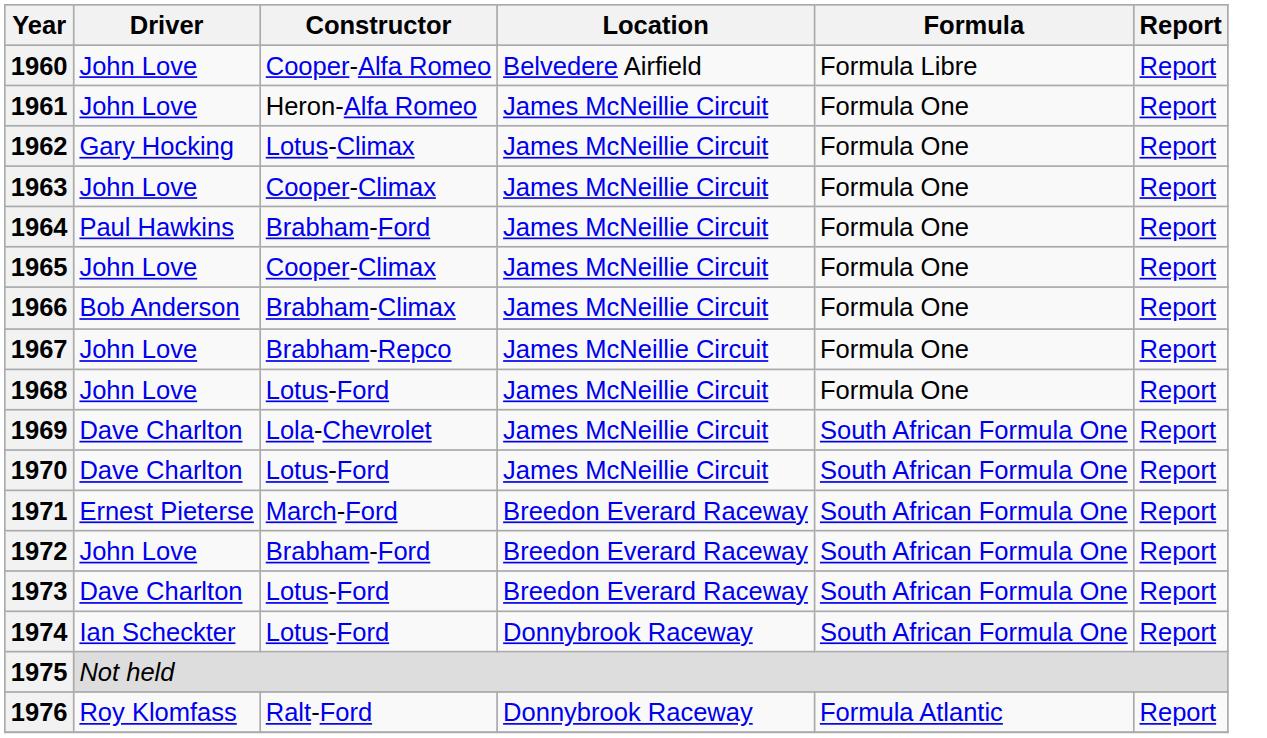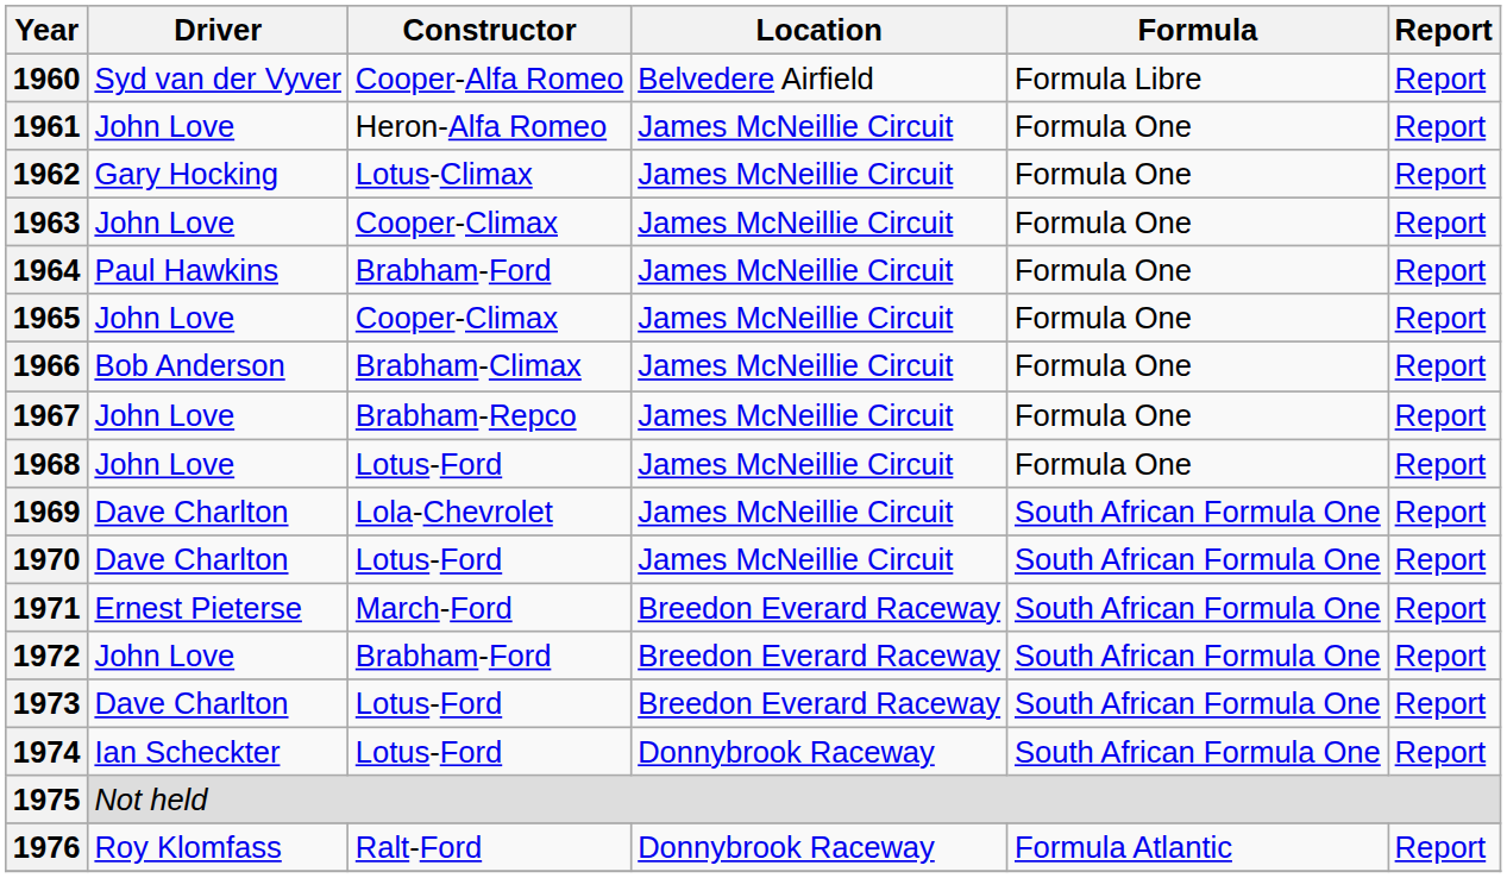 <table class="wikitable" style="font-size: 95%;">
 <tr>
 <th>Year</th>
 <th>Driver</th>
 <th>Constructor</th>
 <th>Location</th>
 <th>Formula</th>
 <th>Report</th>
 </tr>
 <tr>
 <th>1960</th>
-<td> <a href='#'>John Love</a></td>
+<td> <a href='#'>Syd van der Vyver</a></td>
 <td><a href='#'>Cooper</a>-<a href='#'>Alfa Romeo</a></td>
 <td><a href='#'>Belvedere</a> Airfield</td>
 <td>Formula Libre</td>
 <td><a href='#'>Report</a></td>
 </tr>
 <tr>
 <th>1961</th>
 <td> <a href='#'>John Love</a></td>
 <td>Heron-<a href='#'>Alfa Romeo</a></td>
 <td><a href='#'>James McNeillie Circuit</a></td>
 <td>Formula One</td>
 <td><a href='#'>Report</a></td>
 </tr>
 <tr>
 <th>1962</th>
 <td> <a href='#'>Gary Hocking</a></td>
 <td><a href='#'>Lotus</a>-<a href='#'>Climax</a></td>
 <td><a href='#'>James McNeillie Circuit</a></td>
 <td>Formula One</td>
 <td><a href='#'>Report</a></td>
 </tr>
 <tr>
 <th>1963</th>
 <td> <a href='#'>John Love</a></td>
 <td><a href='#'>Cooper</a>-<a href='#'>Climax</a></td>
 <td><a href='#'>James McNeillie Circuit</a></td>
 <td>Formula One</td>
 <td><a href='#'>Report</a></td>
 </tr>
 <tr>
 <th>1964</th>
 <td> <a href='#'>Paul Hawkins</a></td>
 <td><a href='#'>Brabham</a>-<a href='#'>Ford</a></td>
 <td><a href='#'>James McNeillie Circuit</a></td>
 <td>Formula One</td>
 <td><a href='#'>Report</a></td>
 </tr>
 <tr>
 <th>1965</th>
 <td> <a href='#'>John Love</a></td>
 <td><a href='#'>Cooper</a>-<a href='#'>Climax</a></td>
 <td><a href='#'>James McNeillie Circuit</a></td>
 <td>Formula One</td>
 <td><a href='#'>Report</a></td>
 </tr>
 <tr>
 <th>1966</th>
 <td> <a href='#'>Bob Anderson</a></td>
 <td><a href='#'>Brabham</a>-<a href='#'>Climax</a></td>
 <td><a href='#'>James McNeillie Circuit</a></td>
 <td>Formula One</td>
 <td><a href='#'>Report</a></td>
 </tr>
 <tr>
 <th>1967</th>
 <td> <a href='#'>John Love</a></td>
 <td><a href='#'>Brabham</a>-<a href='#'>Repco</a></td>
 <td><a href='#'>James McNeillie Circuit</a></td>
 <td>Formula One</td>
 <td><a href='#'>Report</a></td>
 </tr>
 <tr>
 <th>1968</th>
 <td> <a href='#'>John Love</a></td>
 <td><a href='#'>Lotus</a>-<a href='#'>Ford</a></td>
 <td><a href='#'>James McNeillie Circuit</a></td>
 <td>Formula One</td>
 <td><a href='#'>Report</a></td>
 </tr>
 <tr>
 <th>1969</th>
 <td> <a href='#'>Dave Charlton</a></td>
 <td><a href='#'>Lola</a>-<a href='#'>Chevrolet</a></td>
 <td><a href='#'>James McNeillie Circuit</a></td>
 <td><a href='#'>South African Formula One</a></td>
 <td><a href='#'>Report</a></td>
 </tr>
 <tr>
 <th>1970</th>
 <td> <a href='#'>Dave Charlton</a></td>
 <td><a href='#'>Lotus</a>-<a href='#'>Ford</a></td>
 <td><a href='#'>James McNeillie Circuit</a></td>
 <td><a href='#'>South African Formula One</a></td>
 <td><a href='#'>Report</a></td>
 </tr>
 <tr>
 <th>1971</th>
 <td> <a href='#'>Ernest Pieterse</a></td>
 <td><a href='#'>March</a>-<a href='#'>Ford</a></td>
 <td><a href='#'>Breedon Everard Raceway</a></td>
 <td><a href='#'>South African Formula One</a></td>
 <td><a href='#'>Report</a></td>
 </tr>
 <tr>
 <th>1972</th>
 <td> <a href='#'>John Love</a></td>
 <td><a href='#'>Brabham</a>-<a href='#'>Ford</a></td>
 <td><a href='#'>Breedon Everard Raceway</a></td>
 <td><a href='#'>South African Formula One</a></td>
 <td><a href='#'>Report</a></td>
 </tr>
 <tr>
 <th>1973</th>
 <td> <a href='#'>Dave Charlton</a></td>
 <td><a href='#'>Lotus</a>-<a href='#'>Ford</a></td>
 <td><a href='#'>Breedon Everard Raceway</a></td>
 <td><a href='#'>South African Formula One</a></td>
 <td><a href='#'>Report</a></td>
 </tr>
 <tr>
 <th>1974</th>
 <td> <a href='#'>Ian Scheckter</a></td>
 <td><a href='#'>Lotus</a>-<a href='#'>Ford</a></td>
 <td><a href='#'>Donnybrook Raceway</a></td>
 <td><a href='#'>South African Formula One</a></td>
 <td><a href='#'>Report</a></td>
 </tr>
 <tr style="background:#ddd;">
 <th>1975</th>
 <td colspan=5><em>Not held</em></td>
 </tr>
 <tr>
 <th>1976</th>
 <td> <a href='#'>Roy Klomfass</a></td>
 <td><a href='#'>Ralt</a>-<a href='#'>Ford</a></td>
 <td><a href='#'>Donnybrook Raceway</a></td>
 <td><a href='#'>Formula Atlantic</a></td>
 <td><a href='#'>Report</a></td>
 </tr>
 <tr>
 </tr>
 </table>
